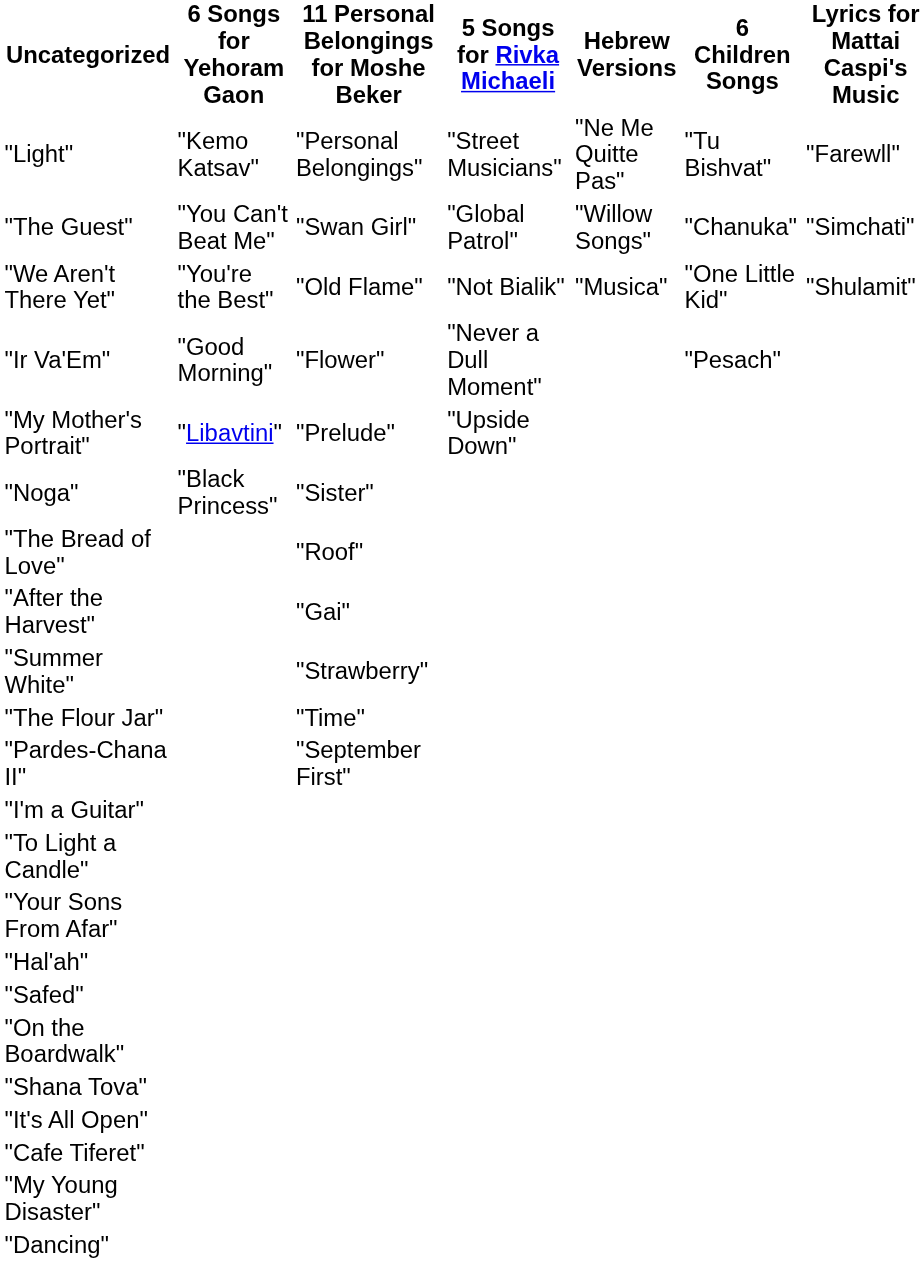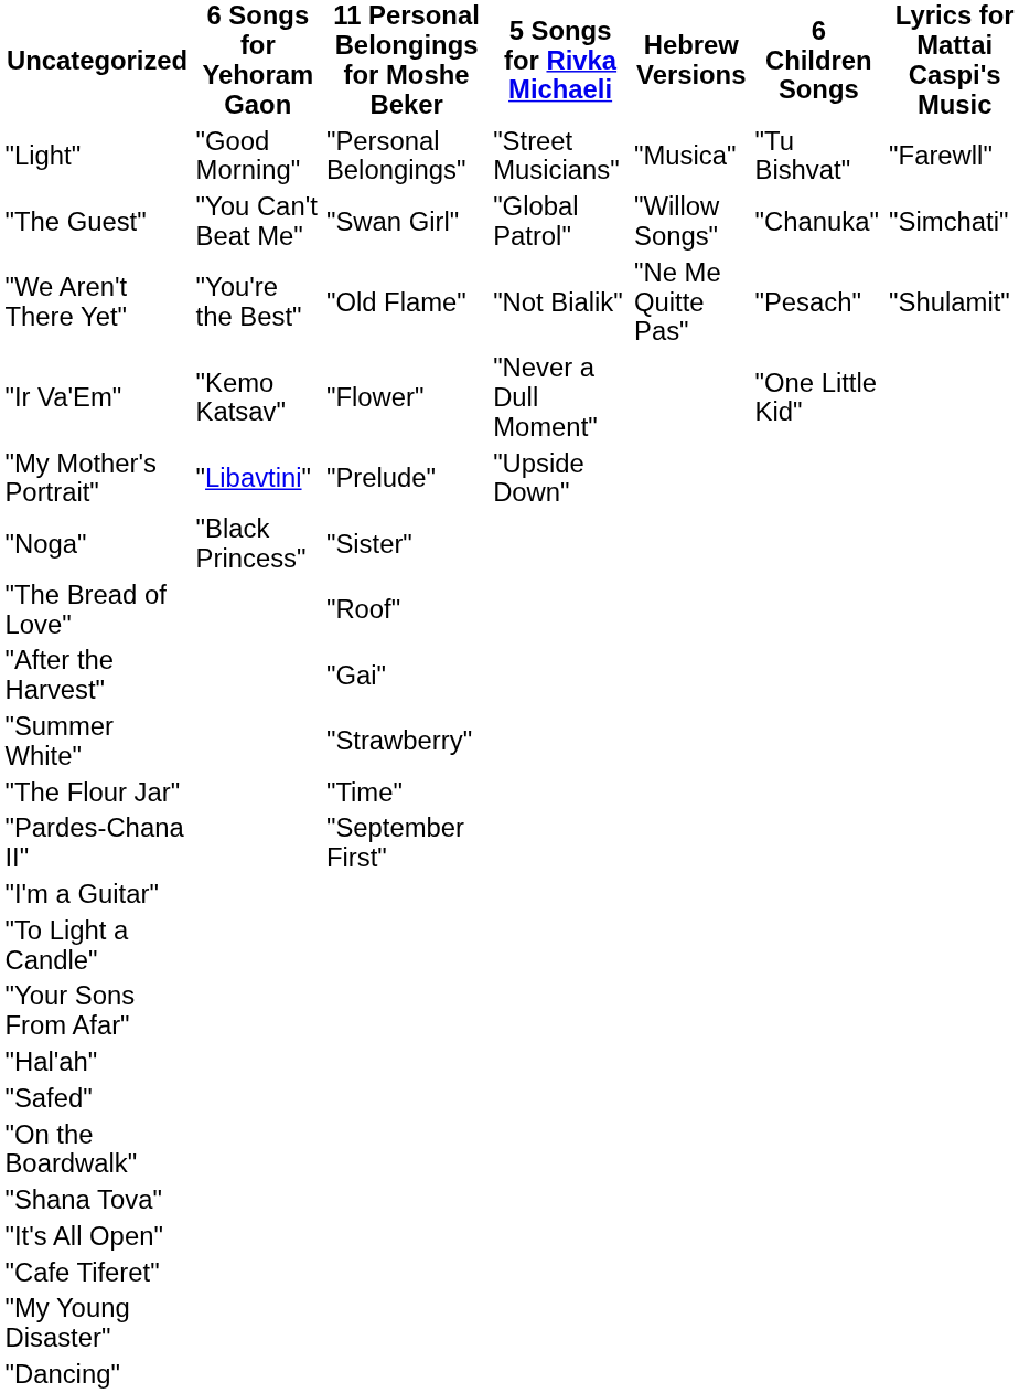 <table "class="wikitable">
 <tr>
 <th>Uncategorized</th>
 <th>6 Songs for Yehoram Gaon</th>
 <th>11 Personal Belongings for Moshe Beker</th>
 <th>5 Songs for <a href='#'>Rivka Michaeli</a></th>
 <th>Hebrew Versions</th>
 <th>6 Children Songs</th>
 <th>Lyrics for Mattai Caspi's Music</th>
 </tr>
 <tr>
 <td>"Light"</td>
-<td>"Kemo Katsav"</td>
+<td>"Good Morning"</td>
 <td>"Personal Belongings"</td>
 <td>"Street Musicians"</td>
-<td>"Ne Me Quitte Pas"</td>
+<td>"Musica"</td>
 <td>"Tu Bishvat"</td>
 <td>"Farewll"</td>
 </tr>
 <tr>
 <td>"The Guest"</td>
 <td>"You Can't Beat Me"</td>
 <td>"Swan Girl"</td>
 <td>"Global Patrol"</td>
 <td>"Willow Songs"</td>
 <td>"Chanuka"</td>
 <td>"Simchati"</td>
 </tr>
 <tr>
 <td>"We Aren't There Yet"</td>
 <td>"You're the Best"</td>
 <td>"Old Flame"</td>
 <td>"Not Bialik"</td>
-<td>"Musica"</td>
-<td>"One Little Kid"</td>
+<td>"Ne Me Quitte Pas"</td>
+<td>"Pesach"</td>
 <td>"Shulamit"</td>
 </tr>
 <tr>
 <td>"Ir Va'Em"</td>
-<td>"Good Morning"</td>
+<td>"Kemo Katsav"</td>
 <td>"Flower"</td>
 <td>"Never a Dull Moment"</td>
 <td></td>
-<td>"Pesach"</td>
+<td>"One Little Kid"</td>
 </tr>
 <tr>
 <td>"My Mother's Portrait"</td>
 <td>"<a href='#'>Libavtini</a>"</td>
 <td>"Prelude"</td>
 <td>"Upside Down"</td>
 </tr>
 <tr>
 <td>"Noga"</td>
 <td>"Black Princess"</td>
 <td>"Sister"</td>
 </tr>
 <tr>
 <td>"The Bread of Love"</td>
 <td></td>
 <td>"Roof"</td>
 </tr>
 <tr>
 <td>"After the Harvest"</td>
 <td></td>
 <td>"Gai"</td>
 </tr>
 <tr>
 <td>"Summer White"</td>
 <td></td>
 <td>"Strawberry"</td>
 </tr>
 <tr>
 <td>"The Flour Jar"</td>
 <td></td>
 <td>"Time"</td>
 </tr>
 <tr>
 <td>"Pardes-Chana II"</td>
 <td></td>
 <td>"September First"</td>
 </tr>
 <tr>
 <td>"I'm a Guitar"</td>
 </tr>
 <tr>
 <td>"To Light a Candle"</td>
 </tr>
 <tr>
 <td>"Your Sons From Afar"</td>
 </tr>
 <tr>
 <td>"Hal'ah"</td>
 </tr>
 <tr>
 <td>"Safed"</td>
 </tr>
 <tr>
 <td>"On the Boardwalk"</td>
 </tr>
 <tr>
 <td>"Shana Tova"</td>
 </tr>
 <tr>
 <td>"It's All Open"</td>
 </tr>
 <tr>
 <td>"Cafe Tiferet"</td>
 </tr>
 <tr>
 <td>"My Young Disaster"</td>
 </tr>
 <tr>
 <td>"Dancing"</td>
 </tr>
 </table>
